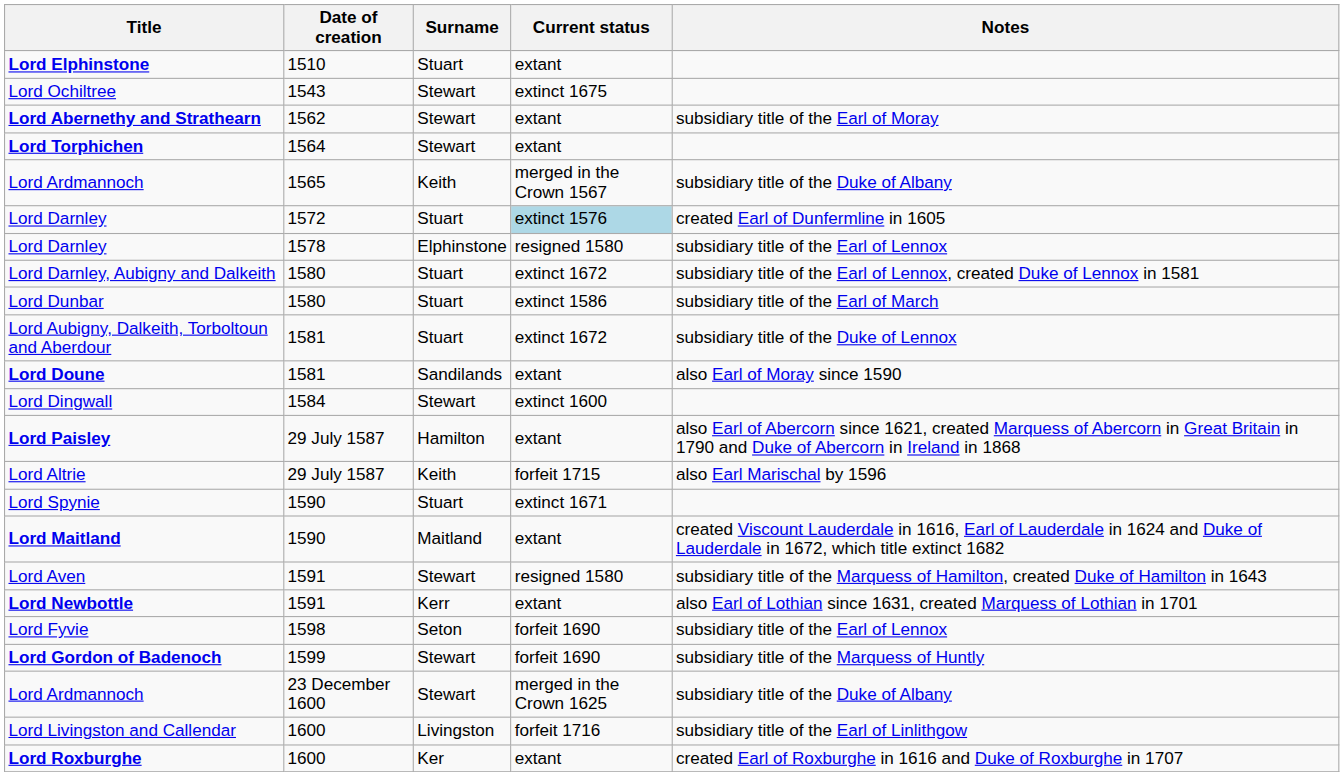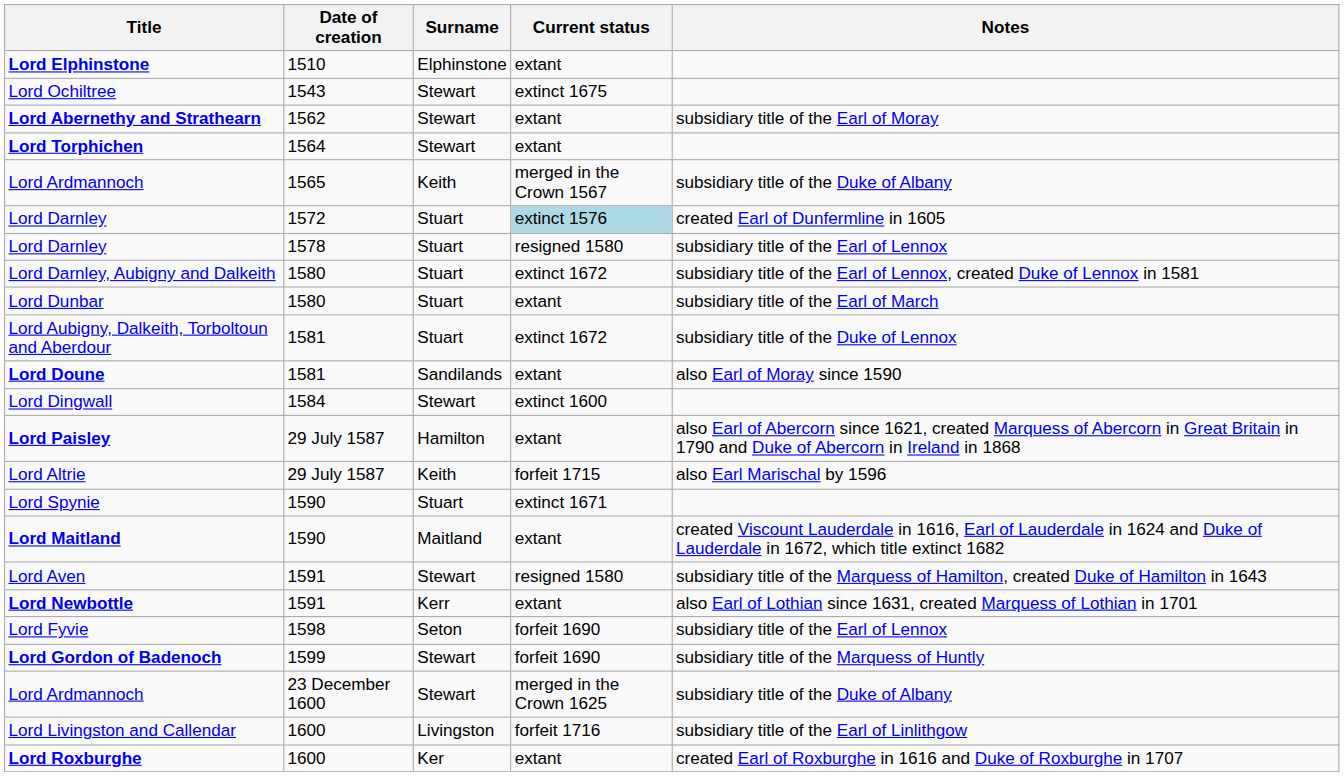 <table class="wikitable sortable">
 <tr>
 <th>Title</th>
 <th>Date of creation</th>
 <th>Surname</th>
 <th>Current status</th>
 <th>Notes</th>
 </tr>
 <tr>
 <td><strong><a href='#'>Lord Elphinstone</a></strong></td>
 <td>1510</td>
-<td>Stuart</td>
+<td>Elphinstone</td>
 <td>extant</td>
 <td> </td>
 </tr>
 <tr>
 <td><a href='#'>Lord Ochiltree</a></td>
 <td>1543</td>
 <td>Stewart</td>
 <td>extinct 1675</td>
 <td> </td>
 </tr>
 <tr>
 <td><strong><a href='#'>Lord Abernethy and Strathearn</a></strong></td>
 <td>1562</td>
 <td>Stewart</td>
 <td>extant</td>
 <td>subsidiary title of the <a href='#'>Earl of Moray</a></td>
 </tr>
 <tr>
 <td><strong><a href='#'>Lord Torphichen</a></strong></td>
 <td>1564</td>
 <td>Stewart</td>
 <td>extant</td>
 <td> </td>
 </tr>
 <tr>
 <td><a href='#'>Lord Ardmannoch</a></td>
 <td>1565</td>
 <td>Keith</td>
 <td>merged in the Crown 1567</td>
 <td>subsidiary title of the <a href='#'>Duke of Albany</a></td>
 </tr>
 <tr>
 <td><a href='#'>Lord Darnley</a></td>
 <td>1572</td>
 <td>Stuart</td>
 <td style="background: lightblue;">extinct 1576</td>
 <td>created <a href='#'>Earl of Dunfermline</a> in 1605</td>
 </tr>
 <tr>
 <td><a href='#'>Lord Darnley</a></td>
 <td>1578</td>
-<td>Elphinstone</td>
+<td>Stuart</td>
 <td>resigned 1580</td>
 <td>subsidiary title of the <a href='#'>Earl of Lennox</a></td>
 </tr>
 <tr>
 <td><a href='#'>Lord Darnley, Aubigny and Dalkeith</a></td>
 <td>1580</td>
 <td>Stuart</td>
 <td>extinct 1672</td>
 <td>subsidiary title of the <a href='#'>Earl of Lennox</a>, created <a href='#'>Duke of Lennox</a> in 1581</td>
 </tr>
 <tr>
 <td><a href='#'>Lord Dunbar</a></td>
 <td>1580</td>
 <td>Stuart</td>
-<td>extinct 1586</td>
+<td>extant</td>
 <td>subsidiary title of the <a href='#'>Earl of March</a></td>
 </tr>
 <tr>
 <td><a href='#'>Lord Aubigny, Dalkeith, Torboltoun and Aberdour</a></td>
 <td>1581</td>
 <td>Stuart</td>
 <td>extinct 1672</td>
 <td>subsidiary title of the <a href='#'>Duke of Lennox</a></td>
 </tr>
 <tr>
 <td><strong><a href='#'>Lord Doune</a></strong></td>
 <td>1581</td>
 <td>Sandilands</td>
 <td>extant</td>
 <td>also <a href='#'>Earl of Moray</a> since 1590</td>
 </tr>
 <tr>
 <td><a href='#'>Lord Dingwall</a></td>
 <td>1584</td>
 <td>Stewart</td>
 <td>extinct 1600</td>
 <td> </td>
 </tr>
 <tr>
 <td><strong><a href='#'>Lord Paisley</a></strong></td>
 <td>29 July 1587</td>
 <td>Hamilton</td>
 <td>extant</td>
 <td>also <a href='#'>Earl of Abercorn</a> since 1621, created <a href='#'>Marquess of Abercorn</a> in <a href='#'>Great Britain</a> in 1790 and <a href='#'>Duke of Abercorn</a> in <a href='#'>Ireland</a> in 1868</td>
 </tr>
 <tr>
 <td><a href='#'>Lord Altrie</a></td>
 <td>29 July 1587</td>
 <td>Keith</td>
 <td>forfeit 1715</td>
 <td>also <a href='#'>Earl Marischal</a> by 1596</td>
 </tr>
 <tr>
 <td><a href='#'>Lord Spynie</a></td>
 <td>1590</td>
 <td>Stuart</td>
 <td>extinct 1671</td>
 <td> </td>
 </tr>
 <tr>
 <td><strong><a href='#'>Lord Maitland</a></strong></td>
 <td>1590</td>
 <td>Maitland</td>
 <td>extant</td>
 <td>created <a href='#'>Viscount Lauderdale</a> in 1616, <a href='#'>Earl of Lauderdale</a> in 1624 and <a href='#'>Duke of Lauderdale</a> in 1672, which title extinct 1682</td>
 </tr>
 <tr>
 <td><a href='#'>Lord Aven</a></td>
 <td>1591</td>
 <td>Stewart</td>
 <td>resigned 1580</td>
 <td>subsidiary title of the <a href='#'>Marquess of Hamilton</a>, created <a href='#'>Duke of Hamilton</a> in 1643</td>
 </tr>
 <tr>
 <td><strong><a href='#'>Lord Newbottle</a></strong></td>
 <td>1591</td>
 <td>Kerr</td>
 <td>extant</td>
 <td>also <a href='#'>Earl of Lothian</a> since 1631, created <a href='#'>Marquess of Lothian</a> in 1701</td>
 </tr>
 <tr>
 <td><a href='#'>Lord Fyvie</a></td>
 <td>1598</td>
 <td>Seton</td>
 <td>forfeit 1690</td>
 <td>subsidiary title of the <a href='#'>Earl of Lennox</a></td>
 </tr>
 <tr>
 <td><strong><a href='#'>Lord Gordon of Badenoch</a></strong></td>
 <td>1599</td>
 <td>Stewart</td>
 <td>forfeit 1690</td>
 <td>subsidiary title of the <a href='#'>Marquess of Huntly</a></td>
 </tr>
 <tr>
 <td><a href='#'>Lord Ardmannoch</a></td>
 <td>23 December 1600</td>
 <td>Stewart</td>
 <td>merged in the Crown 1625</td>
 <td>subsidiary title of the <a href='#'>Duke of Albany</a></td>
 </tr>
 <tr>
 <td><a href='#'>Lord Livingston and Callendar</a></td>
 <td>1600</td>
 <td>Livingston</td>
 <td>forfeit 1716</td>
 <td>subsidiary title of the <a href='#'>Earl of Linlithgow</a></td>
 </tr>
 <tr>
 <td><strong><a href='#'>Lord Roxburghe</a></strong></td>
 <td>1600</td>
 <td>Ker</td>
 <td>extant</td>
 <td>created <a href='#'>Earl of Roxburghe</a> in 1616 and <a href='#'>Duke of Roxburghe</a> in 1707</td>
 </tr>
 </table>
